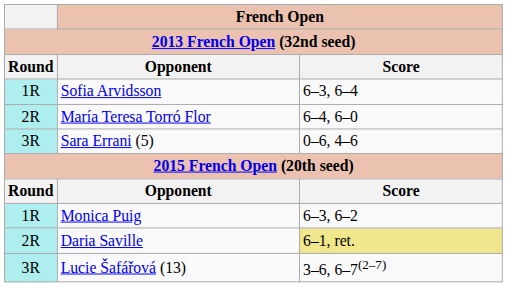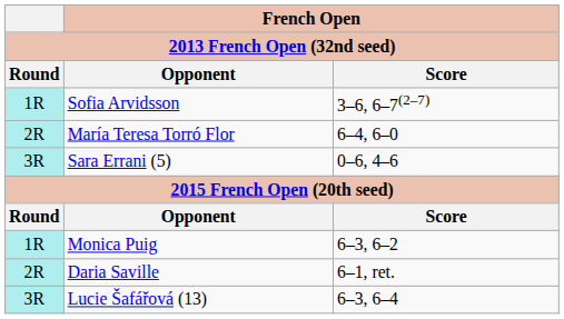 <table class="wikitable collapsible nowrap">
 <tr>
 <th></th>
 <th colspan=2 style="background:#ebc2af;">French Open</th>
 </tr>
 <tr>
 <th colspan=3 style="background:#ebc2af;"><a href='#'>2013 French Open</a> (32nd seed)</th>
 </tr>
 <tr>
 <th>Round</th>
 <th width=220>Opponent</th>
 <th width=130>Score</th>
 </tr>
 <tr>
 <td align=center bgcolor=afeeee>1R</td>
 <td> <a href='#'>Sofia Arvidsson</a></td>
-<td>6–3, 6–4</td>
+<td>3–6, 6–7<sup>(2–7)</sup></td>
 </tr>
 <tr>
 <td align=center bgcolor=afeeee>2R</td>
 <td> <a href='#'>María Teresa Torró Flor</a></td>
 <td>6–4, 6–0</td>
 </tr>
 <tr>
 <td align=center bgcolor=afeeee>3R</td>
 <td> <a href='#'>Sara Errani</a> (5)</td>
 <td>0–6, 4–6</td>
 </tr>
 <tr>
 <th colspan=3 style="background:#ebc2af;"><a href='#'>2015 French Open</a> (20th seed)</th>
 </tr>
 <tr>
 <th>Round</th>
 <th width=240>Opponent</th>
 <th width=200>Score</th>
 </tr>
 <tr>
 <td align=center bgcolor=afeeee>1R</td>
 <td> <a href='#'>Monica Puig</a></td>
 <td>6–3, 6–2</td>
 </tr>
 <tr>
 <td align=center bgcolor=afeeee>2R</td>
 <td> <a href='#'>Daria Saville</a></td>
-<td style="background: khaki;">6–1, ret.</td>
+<td>6–1, ret.</td>
 </tr>
 <tr>
 <td align=center bgcolor=afeeee>3R</td>
 <td> <a href='#'>Lucie Šafářová</a> (13)</td>
-<td>3–6, 6–7<sup>(2–7)</sup></td>
+<td>6–3, 6–4</td>
 </tr>
 </table>
